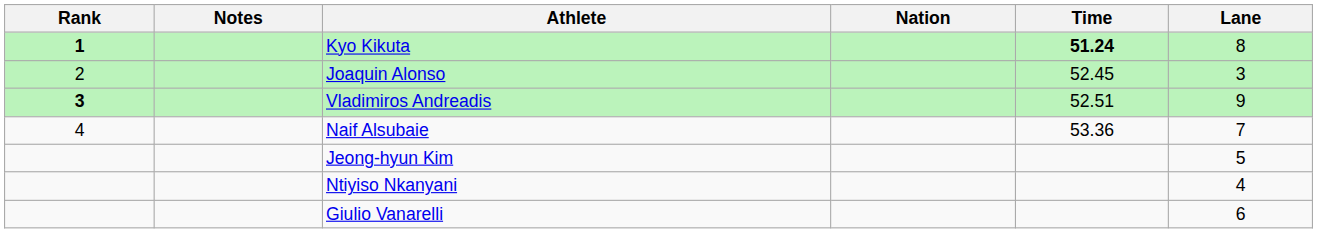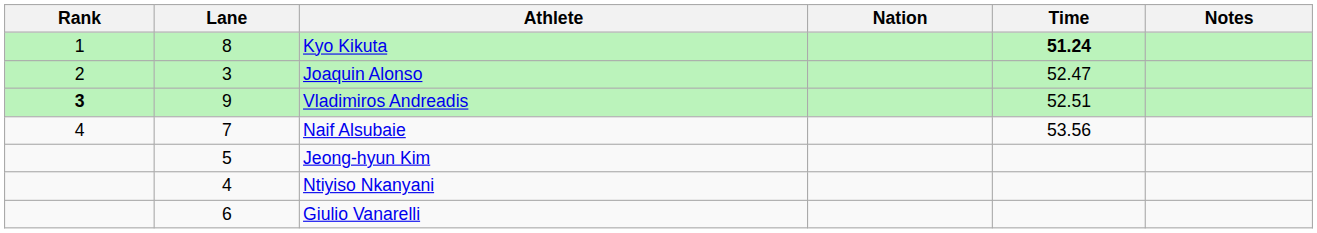 <table class="wikitable sortable" style="text-align:center;width: 60%;">
 <tr>
 <th scope="col">Rank</th>
-<th scope="col">Notes</th>
+<th scope="col">Lane</th>
 <th scope="col">Athlete</th>
 <th scope="col">Nation</th>
 <th scope="col">Time</th>
-<th scope="col">Lane</th>
+<th scope="col">Notes</th>
 </tr>
 <tr bgcolor=bbf3bb>
-<td><strong>1</strong></td>
-<td></td>
+<td>1</td>
+<td>8</td>
 <td align=left><a href='#'>Kyo Kikuta</a></td>
 <td align=left></td>
 <td><strong>51.24</strong></td>
-<td>8</td>
+<td></td>
 </tr>
 <tr bgcolor=bbf3bb>
 <td>2</td>
-<td></td>
+<td>3</td>
 <td align=left><a href='#'>Joaquin Alonso</a></td>
 <td align=left></td>
-<td>52.45</td>
-<td>3</td>
+<td>52.47</td>
+<td></td>
 </tr>
 <tr bgcolor=bbf3bb>
 <td><strong>3</strong></td>
-<td></td>
+<td>9</td>
 <td align=left><a href='#'>Vladimiros Andreadis</a></td>
 <td align=left></td>
 <td>52.51</td>
-<td>9</td>
+<td></td>
 </tr>
 <tr>
 <td>4</td>
-<td></td>
+<td>7</td>
 <td align=left><a href='#'>Naif Alsubaie</a></td>
 <td align=left></td>
-<td>53.36</td>
-<td>7</td>
+<td>53.56</td>
+<td></td>
 </tr>
 <tr>
 <td></td>
-<td></td>
+<td>5</td>
 <td align=left><a href='#'>Jeong-hyun Kim</a></td>
 <td align=left></td>
 <td></td>
-<td>5</td>
+<td></td>
 </tr>
 <tr>
 <td></td>
-<td></td>
+<td>4</td>
 <td align=left><a href='#'>Ntiyiso Nkanyani</a></td>
 <td align=left></td>
 <td></td>
-<td>4</td>
+<td></td>
 </tr>
 <tr>
 <td></td>
-<td></td>
+<td>6</td>
 <td align=left><a href='#'>Giulio Vanarelli</a></td>
 <td align=left></td>
 <td></td>
-<td>6</td>
+<td></td>
 </tr>
 </table>
